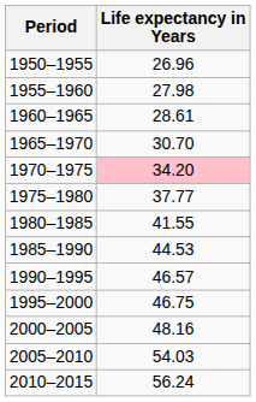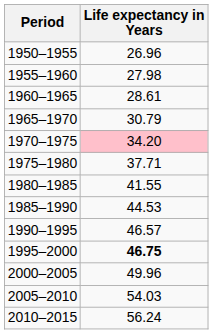 <table class="wikitable" style="text-align: center;">
 <tr>
 <th>Period</th>
 <th>Life expectancy in <br> Years</th>
 </tr>
 <tr>
 <td>1950–1955</td>
 <td>26.96</td>
 </tr>
 <tr>
 <td>1955–1960</td>
 <td> 27.98</td>
 </tr>
 <tr>
 <td>1960–1965</td>
 <td> 28.61</td>
 </tr>
 <tr>
 <td>1965–1970</td>
-<td> 30.70</td>
+<td> 30.79</td>
 </tr>
 <tr>
 <td>1970–1975</td>
 <td style="background: pink;"> 34.20</td>
 </tr>
 <tr>
 <td>1975–1980</td>
-<td> 37.77</td>
+<td> 37.71</td>
 </tr>
 <tr>
 <td>1980–1985</td>
 <td> 41.55</td>
 </tr>
 <tr>
 <td>1985–1990</td>
 <td> 44.53</td>
 </tr>
 <tr>
 <td>1990–1995</td>
 <td> 46.57</td>
 </tr>
 <tr>
 <td>1995–2000</td>
-<td> 46.75</td>
+<td><strong> 46.75</strong></td>
 </tr>
 <tr>
 <td>2000–2005</td>
-<td> 48.16</td>
+<td> 49.96</td>
 </tr>
 <tr>
 <td>2005–2010</td>
 <td> 54.03</td>
 </tr>
 <tr>
 <td>2010–2015</td>
 <td> 56.24</td>
 </tr>
 </table>
